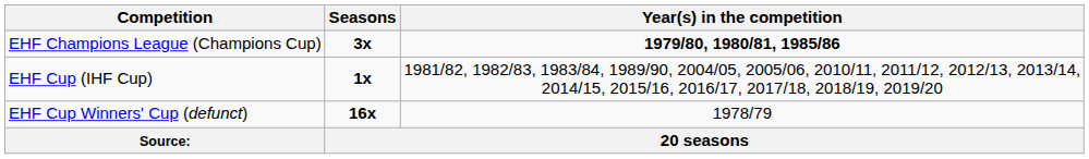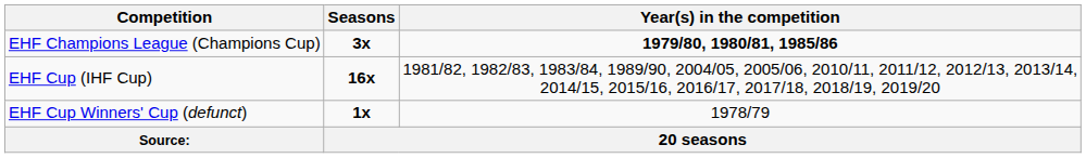 <table class="wikitable" style="text-align: center">
 <tr>
 <th>Competition</th>
 <th>Seasons</th>
 <th>Year(s) in the competition</th>
 </tr>
 <tr>
 <td align=left><a href='#'>EHF Champions League</a> (Champions Cup)</td>
 <td><strong>3x</strong></td>
 <td><strong>1979/80, 1980/81, 1985/86</strong></td>
 </tr>
 <tr>
 <td align=left><a href='#'>EHF Cup</a> (IHF Cup)</td>
-<td><strong>1x</strong></td>
+<td><strong>16x</strong></td>
 <td>1981/82, 1982/83, 1983/84, 1989/90, 2004/05, 2005/06, 2010/11, 2011/12, 2012/13, 2013/14,<br>2014/15, 2015/16, 2016/17, 2017/18, 2018/19, 2019/20</td>
 </tr>
 <tr>
 <td align=left><a href='#'>EHF Cup Winners' Cup</a> (<em>defunct</em>)</td>
-<td><strong>16x</strong></td>
+<td><strong>1x</strong></td>
 <td>1978/79</td>
 </tr>
 <tr>
 <th><small>Source: </small></th>
 <th colspan="2">20 seasons </th>
 </tr>
 </table>
